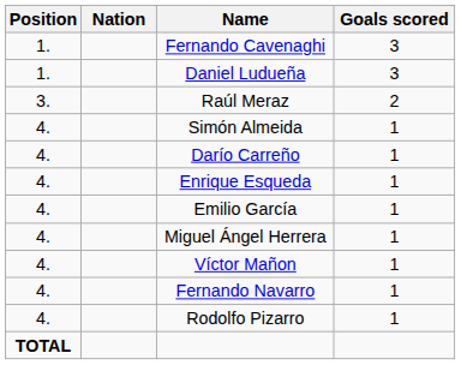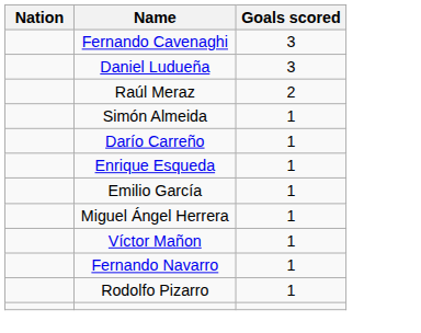 <table class="wikitable" style="font-size: 95%; text-align: center;">
 <tr>
-<th width=60>Position</th>
 <th width=60>Nation</th>
 <th width=150>Name</th>
 <th width=100>Goals scored</th>
 </tr>
 <tr>
-<td>1.</td>
 <td></td>
 <td><a href='#'>Fernando Cavenaghi</a></td>
 <td>3</td>
 </tr>
 <tr>
-<td>1.</td>
 <td></td>
 <td><a href='#'>Daniel Ludueña</a></td>
 <td>3</td>
 </tr>
 <tr>
-<td>3.</td>
 <td></td>
 <td>Raúl Meraz</td>
 <td>2</td>
 </tr>
 <tr>
-<td>4.</td>
 <td></td>
 <td>Simón Almeida</td>
 <td>1</td>
 </tr>
 <tr>
-<td>4.</td>
 <td></td>
 <td><a href='#'>Darío Carreño</a></td>
 <td>1</td>
 </tr>
 <tr>
-<td>4.</td>
 <td></td>
 <td><a href='#'>Enrique Esqueda</a></td>
 <td>1</td>
 </tr>
 <tr>
-<td>4.</td>
 <td></td>
 <td>Emilio García</td>
 <td>1</td>
 </tr>
 <tr>
-<td>4.</td>
 <td></td>
 <td>Miguel Ángel Herrera</td>
 <td>1</td>
 </tr>
 <tr>
-<td>4.</td>
 <td></td>
 <td><a href='#'>Víctor Mañon</a></td>
 <td>1</td>
 </tr>
 <tr>
-<td>4.</td>
 <td></td>
 <td><a href='#'>Fernando Navarro</a></td>
 <td>1</td>
 </tr>
 <tr>
-<td>4.</td>
 <td></td>
 <td>Rodolfo Pizarro</td>
 <td>1</td>
 </tr>
 <tr>
-<td><strong>TOTAL</strong></td>
 <td></td>
 <td></td>
 <td></td>
 </tr>
 </table>
